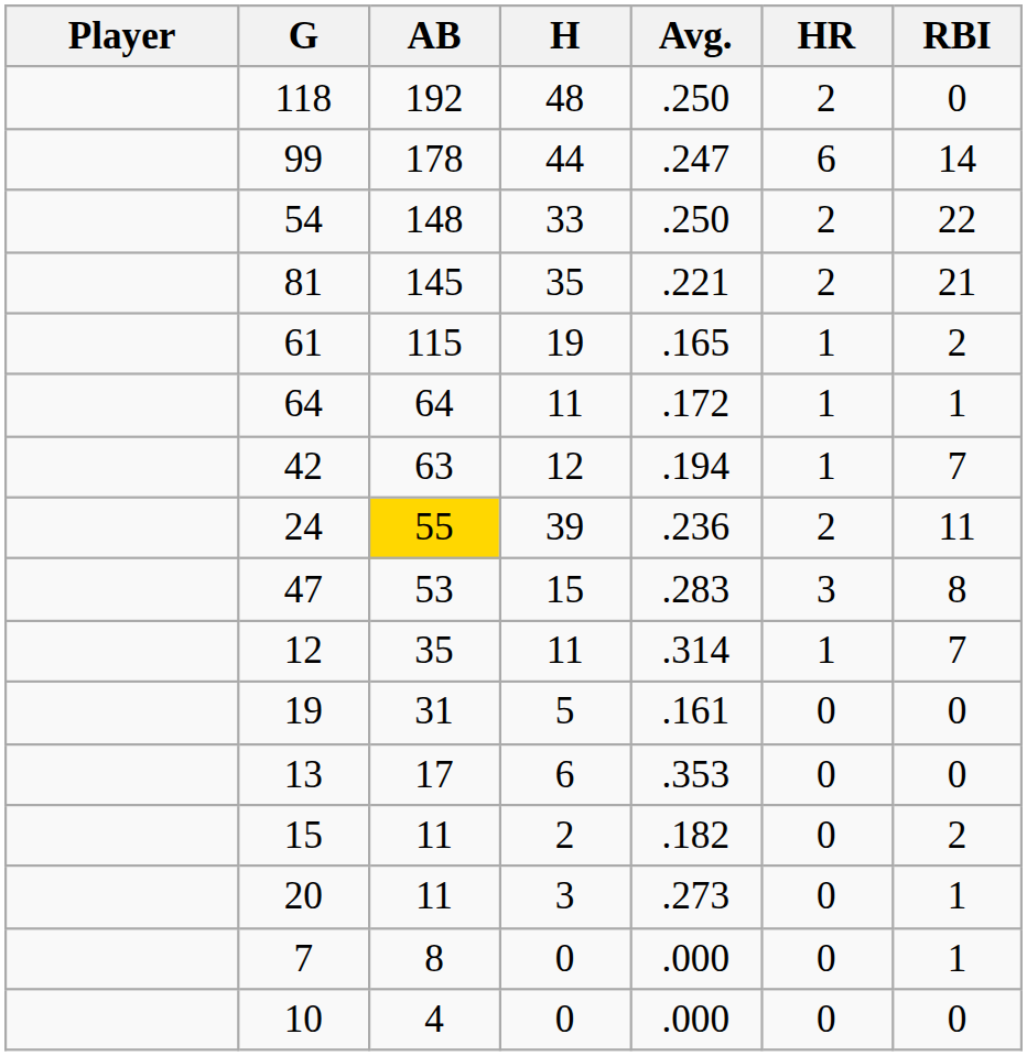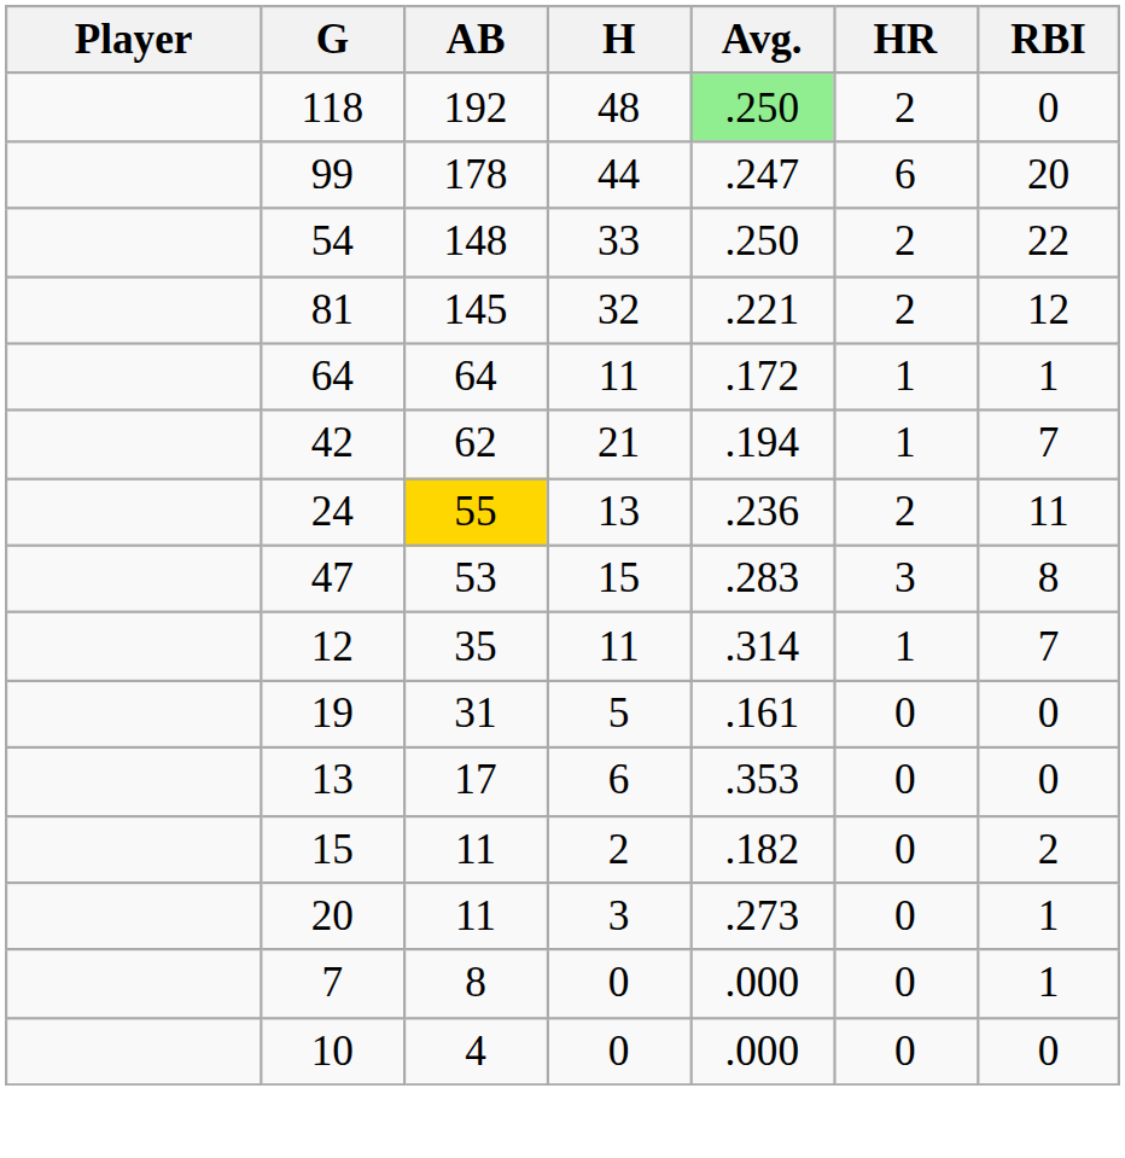 <table class="wikitable sortable">
 <tr>
 <th bgcolor="#DDDDFF" width="16%">Player</th>
 <th bgcolor="#DDDDFF" width="9%">G</th>
 <th bgcolor="#DDDDFF" width="9%">AB</th>
 <th bgcolor="#DDDDFF" width="9%">H</th>
 <th bgcolor="#DDDDFF" width="9%">Avg.</th>
 <th bgcolor="#DDDDFF" width="9%">HR</th>
 <th bgcolor="#DDDDFF" width="9%">RBI</th>
 </tr>
 <tr align="center">
 <td></td>
 <td>118</td>
 <td>192</td>
 <td>48</td>
-<td>.250</td>
+<td style="background: lightgreen;">.250</td>
 <td>2</td>
 <td>0</td>
 </tr>
 <tr align="center">
 <td></td>
 <td>99</td>
 <td>178</td>
 <td>44</td>
 <td>.247</td>
 <td>6</td>
-<td>14</td>
+<td>20</td>
 </tr>
 <tr align="center">
 <td></td>
 <td>54</td>
 <td>148</td>
 <td>33</td>
 <td>.250</td>
 <td>2</td>
 <td>22</td>
 </tr>
 <tr align="center">
 <td></td>
 <td>81</td>
 <td>145</td>
-<td>35</td>
+<td>32</td>
 <td>.221</td>
 <td>2</td>
-<td>21</td>
-</tr>
-<tr align="center">
-<td></td>
-<td>61</td>
-<td>115</td>
-<td>19</td>
-<td>.165</td>
-<td>1</td>
-<td>2</td>
+<td>12</td>
 </tr>
 <tr align="center">
 <td></td>
 <td>64</td>
 <td>64</td>
 <td>11</td>
 <td>.172</td>
 <td>1</td>
 <td>1</td>
 </tr>
 <tr align=center>
 <td></td>
 <td>42</td>
-<td>63</td>
-<td>12</td>
+<td>62</td>
+<td>21</td>
 <td>.194</td>
 <td>1</td>
 <td>7</td>
 </tr>
 <tr align="center">
 <td></td>
 <td>24</td>
 <td style="background: gold;">55</td>
-<td>39</td>
+<td>13</td>
 <td>.236</td>
 <td>2</td>
 <td>11</td>
 </tr>
 <tr align="center">
 <td></td>
 <td>47</td>
 <td>53</td>
 <td>15</td>
 <td>.283</td>
 <td>3</td>
 <td>8</td>
 </tr>
 <tr align="center">
 <td></td>
 <td>12</td>
 <td>35</td>
 <td>11</td>
 <td>.314</td>
 <td>1</td>
 <td>7</td>
 </tr>
 <tr align="center">
 <td></td>
 <td>19</td>
 <td>31</td>
 <td>5</td>
 <td>.161</td>
 <td>0</td>
 <td>0</td>
 </tr>
 <tr align="center">
 <td></td>
 <td>13</td>
 <td>17</td>
 <td>6</td>
 <td>.353</td>
 <td>0</td>
 <td>0</td>
 </tr>
 <tr align="center">
 <td></td>
 <td>15</td>
 <td>11</td>
 <td>2</td>
 <td>.182</td>
 <td>0</td>
 <td>2</td>
 </tr>
 <tr align="center">
 <td></td>
 <td>20</td>
 <td>11</td>
 <td>3</td>
 <td>.273</td>
 <td>0</td>
 <td>1</td>
 </tr>
 <tr align="center">
 <td></td>
 <td>7</td>
 <td>8</td>
 <td>0</td>
 <td>.000</td>
 <td>0</td>
 <td>1</td>
 </tr>
 <tr align="center">
 <td></td>
 <td>10</td>
 <td>4</td>
 <td>0</td>
 <td>.000</td>
 <td>0</td>
 <td>0</td>
 </tr>
 </table>
